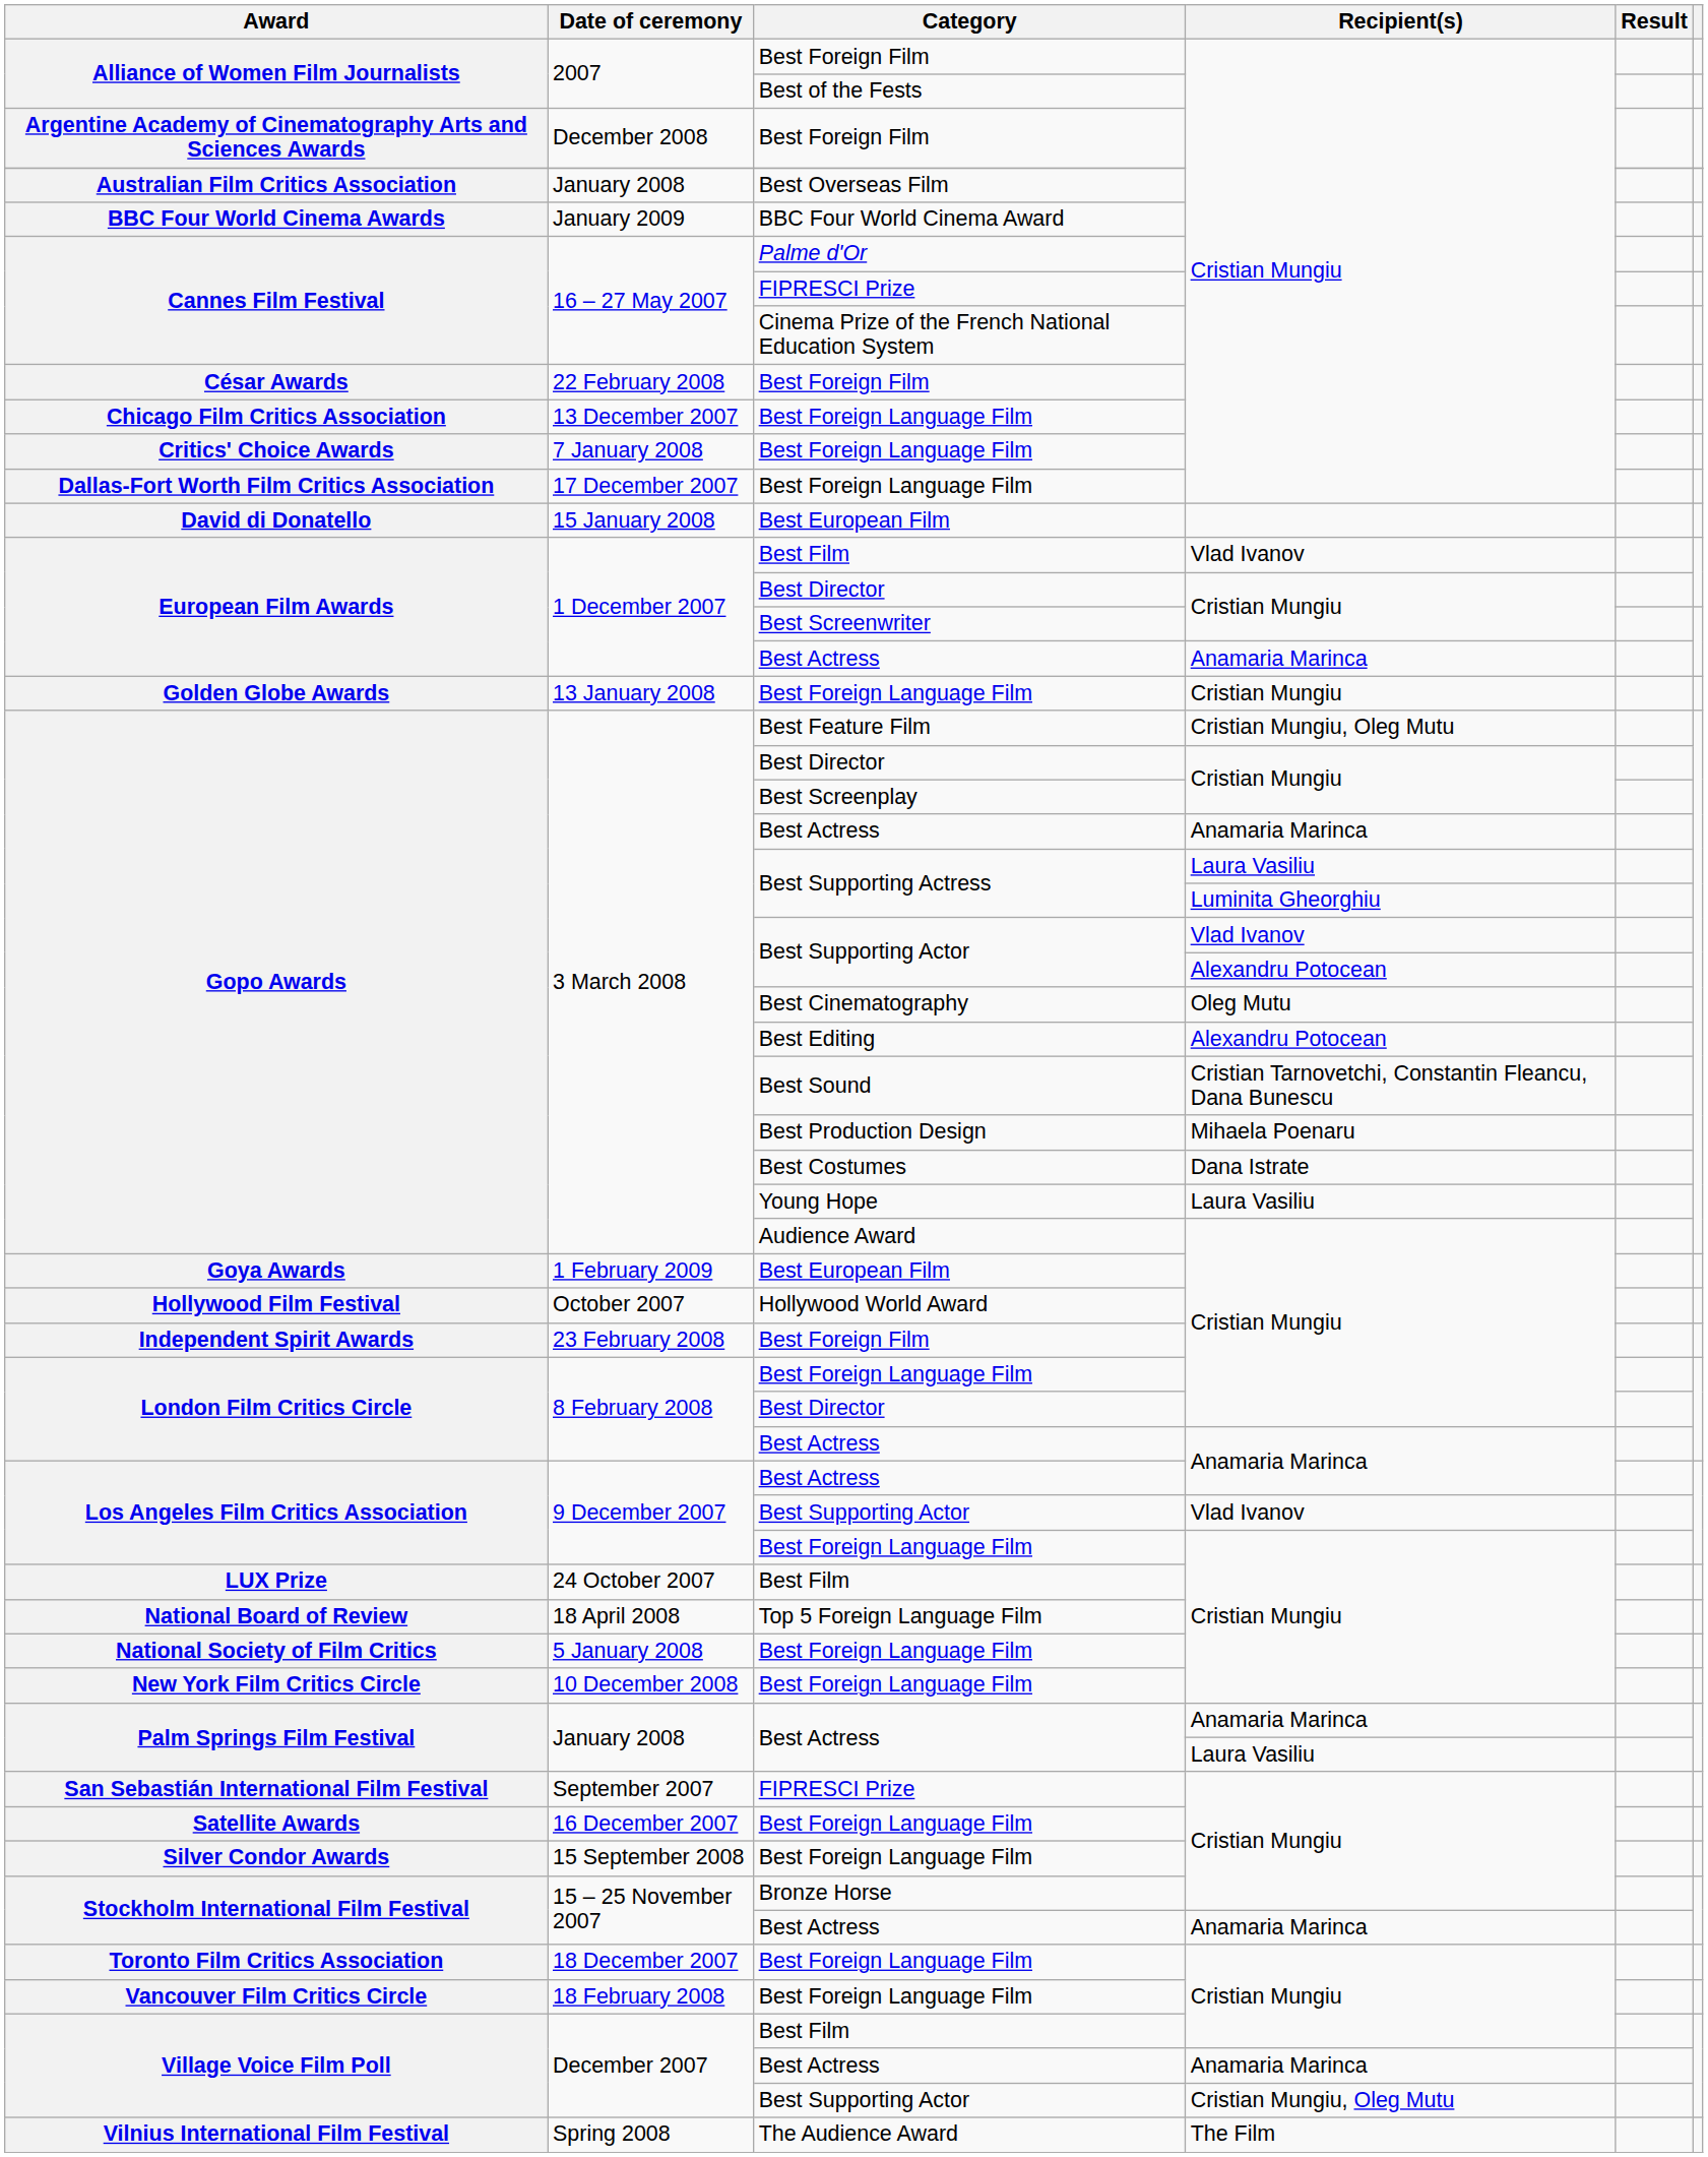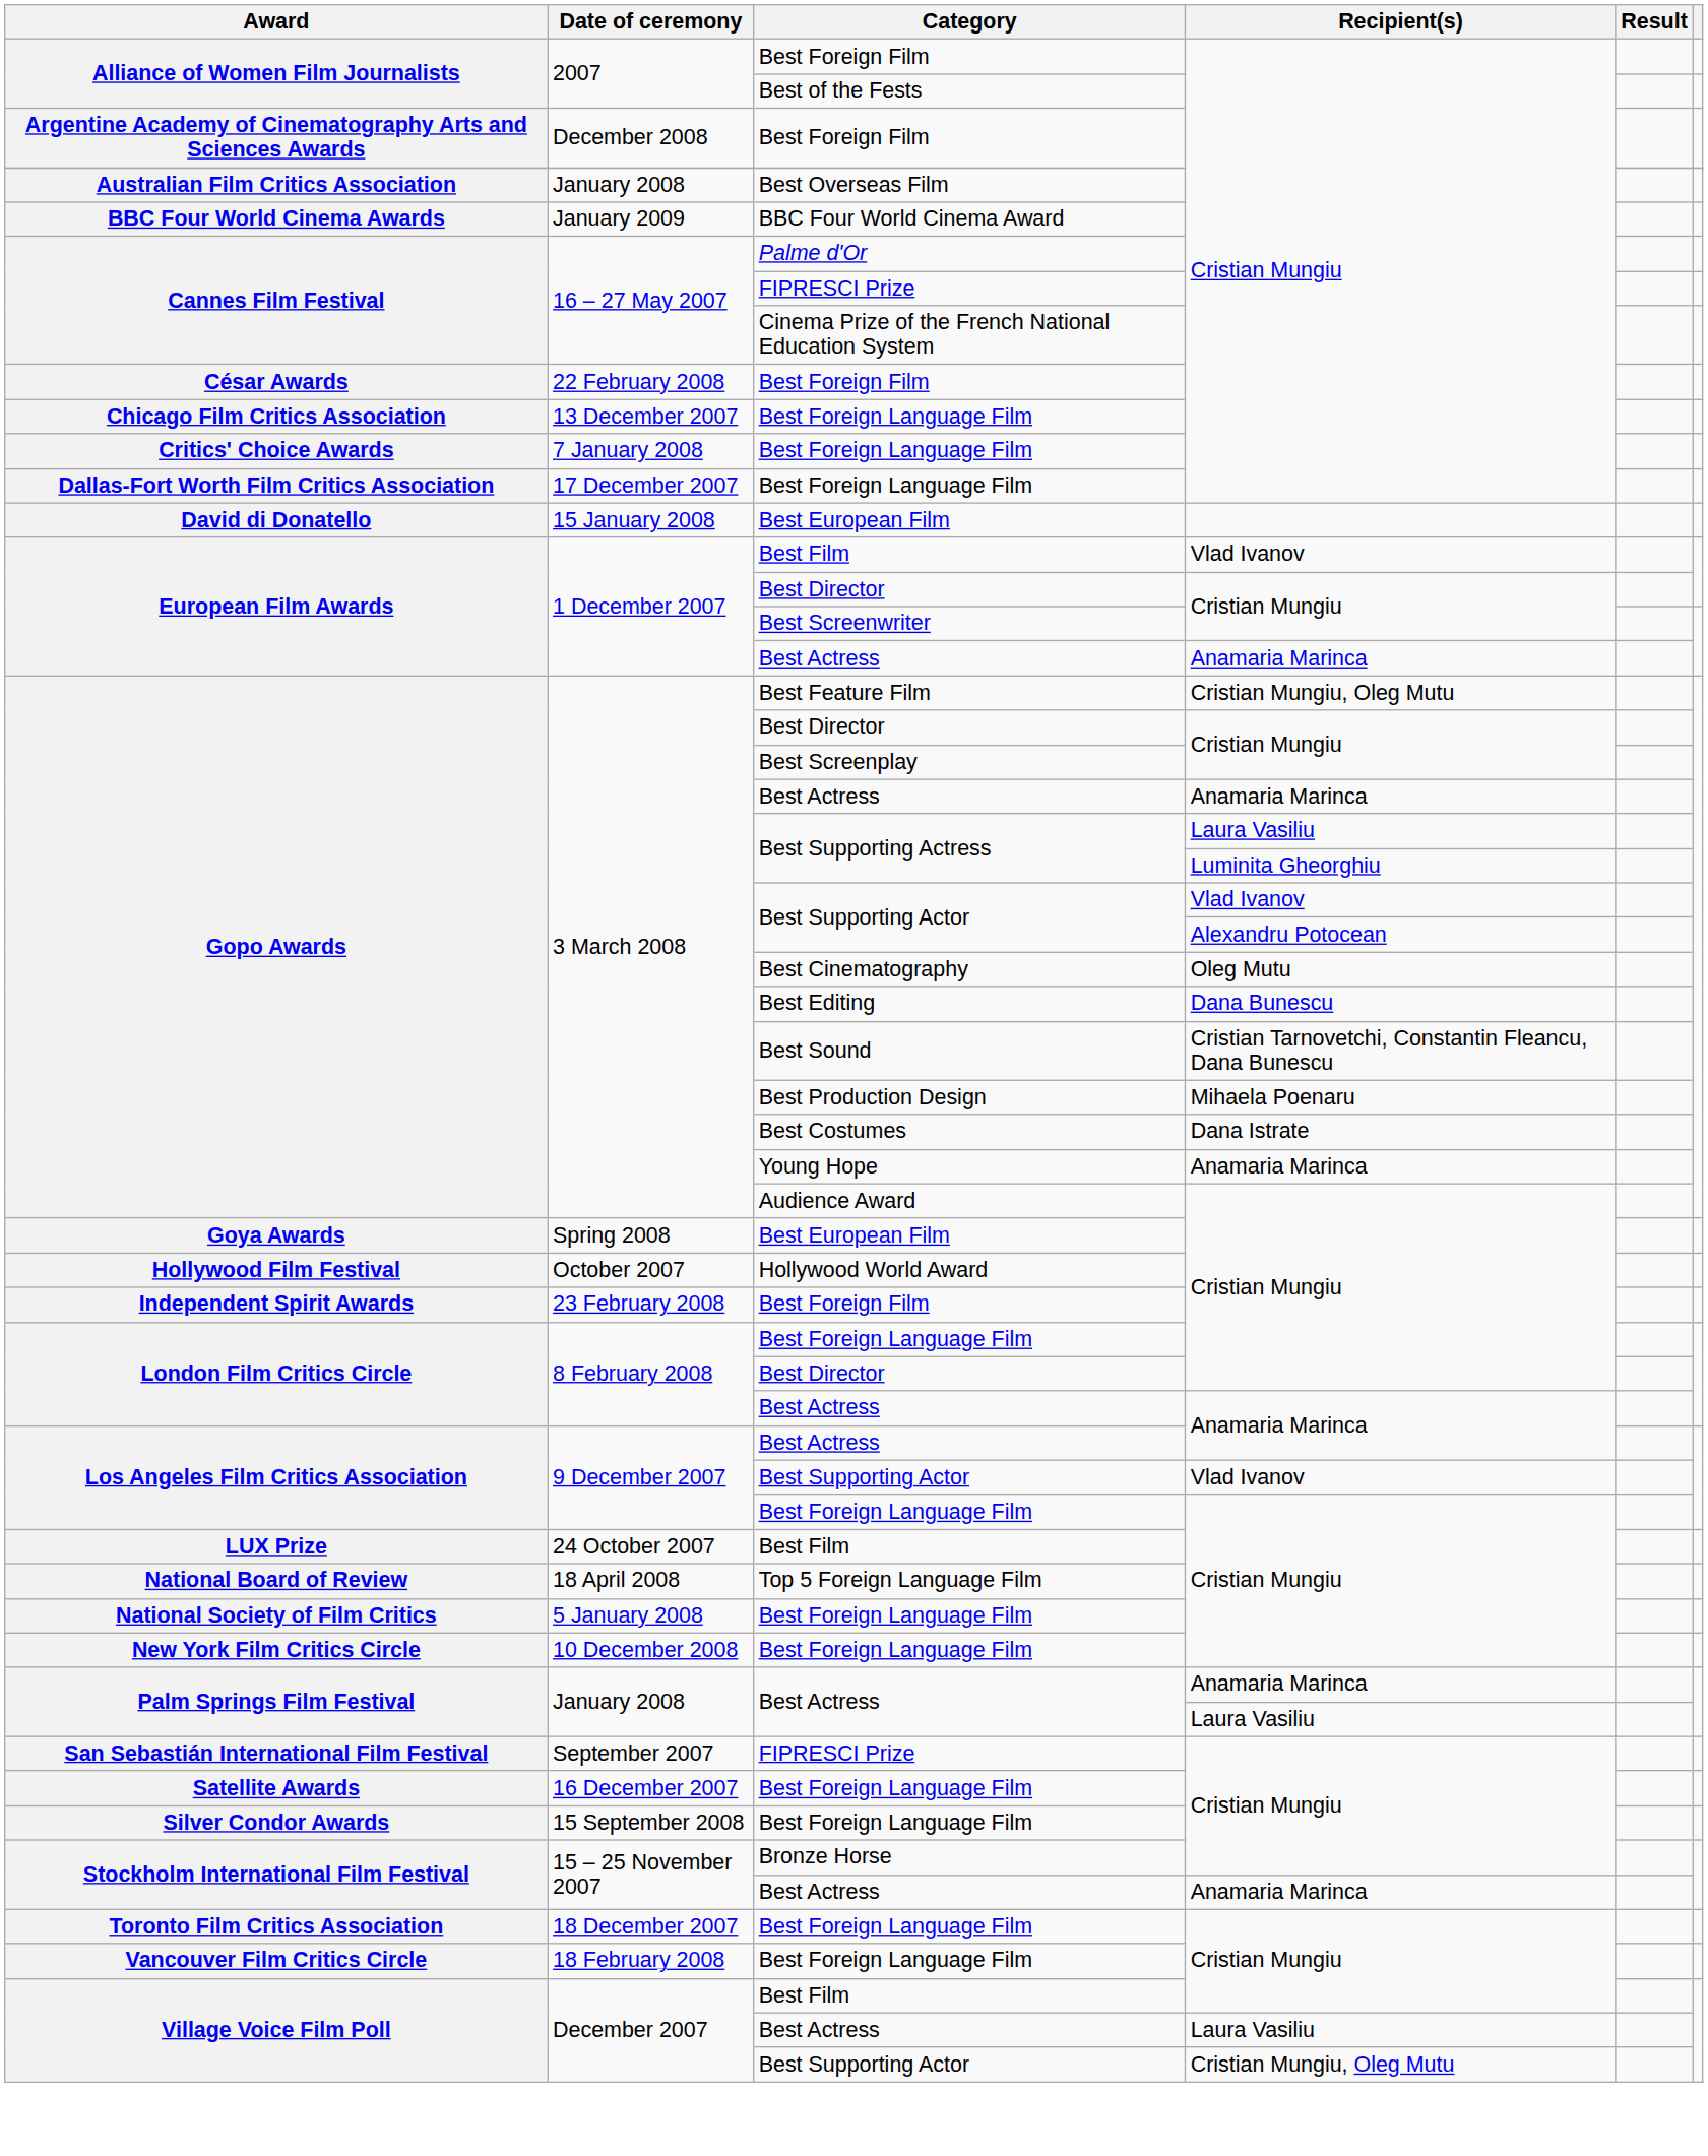 <table class="wikitable plainrowheaders sortable">
 <tr>
 <th scope="col">Award</th>
 <th scope="col">Date of ceremony</th>
 <th scope="col">Category</th>
 <th scope="col">Recipient(s)</th>
 <th scope="col">Result</th>
 <th scope="col" class="unsortable"></th>
 </tr>
 <tr>
 <th scope="row" rowspan=2><a href='#'>Alliance of Women Film Journalists</a></th>
 <td rowspan="2">2007</td>
 <td>Best Foreign Film</td>
 <td rowspan="13"><a href='#'>Cristian Mungiu</a></td>
 <td></td>
 <td rowspan="1"></td>
 </tr>
 <tr>
 <td>Best of the Fests</td>
 <td></td>
 <td rowspan="1"></td>
 </tr>
 <tr>
 <th scope="row"><a href='#'>Argentine Academy of Cinematography Arts and Sciences Awards</a></th>
 <td rowspan="1">December 2008</td>
 <td>Best Foreign Film</td>
 <td></td>
 <td rowspan="1"></td>
 </tr>
 <tr>
 </tr>
 <tr>
 <th scope="row"><a href='#'>Australian Film Critics Association</a></th>
 <td rowspan="1">January 2008</td>
 <td>Best Overseas Film</td>
 <td></td>
 <td rowspan="1"></td>
 </tr>
 <tr>
 <th scope="row"><a href='#'>BBC Four World Cinema Awards</a></th>
 <td rowspan="1">January 2009</td>
 <td>BBC Four World Cinema Award</td>
 <td></td>
 <td rowspan="1"></td>
 </tr>
 <tr>
 <th scope="row" rowspan=3><a href='#'>Cannes Film Festival</a></th>
 <td rowspan="3"><a href='#'>16 – 27 May 2007</a></td>
 <td><em><a href='#'>Palme d'Or</a></em></td>
 <td></td>
 <td rowspan="1"></td>
 </tr>
 <tr>
 <td><a href='#'>FIPRESCI Prize</a></td>
 <td></td>
 <td></td>
 </tr>
 <tr>
 <td>Cinema Prize of the French National Education System</td>
 <td></td>
 <td></td>
 </tr>
 <tr>
 <th scope="row"><a href='#'>César Awards</a></th>
 <td rowspan="1"><a href='#'>22 February 2008</a></td>
 <td><a href='#'>Best Foreign Film</a></td>
 <td></td>
 <td rowspan="1"></td>
 </tr>
 <tr>
 <th scope="row"><a href='#'>Chicago Film Critics Association</a></th>
 <td rowspan="1"><a href='#'>13 December 2007</a></td>
 <td><a href='#'>Best Foreign Language Film</a></td>
 <td></td>
 <td rowspan="1"></td>
 </tr>
 <tr>
 <th scope="row"><a href='#'>Critics' Choice Awards</a></th>
 <td rowspan="1"><a href='#'>7 January 2008</a></td>
 <td rowspan="1"><a href='#'>Best Foreign Language Film</a></td>
 <td></td>
 <td></td>
 </tr>
 <tr>
 <th scope="row"><a href='#'>Dallas-Fort Worth Film Critics Association</a></th>
 <td rowspan="1"><a href='#'>17 December 2007</a></td>
 <td>Best Foreign Language Film</td>
 <td></td>
 <td rowspan="1"></td>
 </tr>
 <tr>
 <th scope="row"><a href='#'>David di Donatello</a></th>
 <td rowspan="1"><a href='#'>15 January 2008</a></td>
 <td rowspan="1"><a href='#'>Best European Film</a></td>
 <td></td>
 <td></td>
 </tr>
 <tr>
 <th scope="row" rowspan=4><a href='#'>European Film Awards</a></th>
 <td rowspan="4"><a href='#'>1 December 2007</a></td>
 <td><a href='#'>Best Film</a></td>
 <td>Vlad Ivanov</td>
 <td></td>
 <td rowspan="2"></td>
 </tr>
 <tr>
 <td><a href='#'>Best Director</a></td>
 <td rowspan="2">Cristian Mungiu</td>
 <td></td>
 </tr>
 <tr>
 <td><a href='#'>Best Screenwriter</a></td>
 <td></td>
 <td rowspan="2"></td>
 </tr>
 <tr>
 <td><a href='#'>Best Actress</a></td>
 <td><a href='#'>Anamaria Marinca</a></td>
 <td></td>
 </tr>
 <tr>
-<th scope="row"><a href='#'>Golden Globe Awards</a></th>
-<td rowspan="1"><a href='#'>13 January 2008</a></td>
-<td><a href='#'>Best Foreign Language Film</a></td>
-<td>Cristian Mungiu</td>
-<td></td>
-<td rowspan="1"></td>
-</tr>
-<tr>
 <th scope="row" rowspan=15><a href='#'>Gopo Awards</a></th>
 <td rowspan="15">3 March 2008</td>
 <td rowspan="1">Best Feature Film</td>
 <td>Cristian Mungiu, Oleg Mutu</td>
 <td></td>
 <td rowspan="15"></td>
 </tr>
 <tr>
 <td>Best Director</td>
 <td rowspan="2">Cristian Mungiu</td>
 <td></td>
 </tr>
 <tr>
 <td>Best Screenplay</td>
 <td></td>
 </tr>
 <tr>
 <td>Best Actress</td>
 <td>Anamaria Marinca</td>
 <td></td>
 </tr>
 <tr>
 <td rowspan="2">Best Supporting Actress</td>
 <td><a href='#'>Laura Vasiliu</a></td>
 <td></td>
 </tr>
 <tr>
 <td><a href='#'>Luminita Gheorghiu</a></td>
 <td></td>
 </tr>
 <tr>
 <td rowspan="2">Best Supporting Actor</td>
 <td><a href='#'>Vlad Ivanov</a></td>
 <td></td>
 </tr>
 <tr>
 <td><a href='#'>Alexandru Potocean</a></td>
 <td></td>
 </tr>
 <tr>
 <td>Best Cinematography</td>
 <td>Oleg Mutu</td>
 <td></td>
 </tr>
 <tr>
 <td>Best Editing</td>
-<td><a href='#'>Alexandru Potocean</a></td>
+<td><a href='#'>Dana Bunescu</a></td>
 <td></td>
 </tr>
 <tr>
 <td>Best Sound</td>
 <td>Cristian Tarnovetchi, Constantin Fleancu, Dana Bunescu</td>
 <td></td>
 </tr>
 <tr>
 <td>Best Production Design</td>
 <td>Mihaela Poenaru</td>
 <td></td>
 </tr>
 <tr>
 <td>Best Costumes</td>
 <td>Dana Istrate</td>
 <td></td>
 </tr>
 <tr>
 <td>Young Hope</td>
-<td>Laura Vasiliu</td>
+<td>Anamaria Marinca</td>
 <td></td>
 </tr>
 <tr>
 <td>Audience Award</td>
 <td rowspan="6">Cristian Mungiu</td>
 <td></td>
 </tr>
 <tr>
 <th scope="row"><a href='#'>Goya Awards</a></th>
-<td rowspan="1"><a href='#'>1 February 2009</a></td>
+<td>Spring 2008</td>
 <td><a href='#'>Best European Film</a></td>
 <td></td>
 <td rowspan="1"></td>
 </tr>
 <tr>
 <th scope="row"><a href='#'>Hollywood Film Festival</a></th>
 <td rowspan="1">October 2007</td>
 <td>Hollywood World Award</td>
 <td></td>
 <td rowspan="1"></td>
 </tr>
 <tr>
 <th scope="row"><a href='#'>Independent Spirit Awards</a></th>
 <td rowspan="1"><a href='#'>23 February 2008</a></td>
 <td rowspan="1"><a href='#'>Best Foreign Film</a></td>
 <td></td>
 <td></td>
 </tr>
 <tr>
 <th scope="row" rowspan=3><a href='#'>London Film Critics Circle</a></th>
 <td rowspan="3"><a href='#'>8 February 2008</a></td>
 <td><a href='#'>Best Foreign Language Film</a></td>
 <td></td>
 <td rowspan="3"></td>
 </tr>
 <tr>
 <td><a href='#'>Best Director</a></td>
 <td></td>
 </tr>
 <tr>
 <td><a href='#'>Best Actress</a></td>
 <td rowspan="2">Anamaria Marinca</td>
 <td></td>
 </tr>
 <tr>
 <th scope="row" rowspan=3><a href='#'>Los Angeles Film Critics Association</a></th>
 <td rowspan="3"><a href='#'>9 December 2007</a></td>
 <td><a href='#'>Best Actress</a></td>
 <td></td>
 <td rowspan="3"></td>
 </tr>
 <tr>
 <td><a href='#'>Best Supporting Actor</a></td>
 <td>Vlad Ivanov</td>
 <td></td>
 </tr>
 <tr>
 <td><a href='#'>Best Foreign Language Film</a></td>
 <td rowspan="5">Cristian Mungiu</td>
 <td></td>
 </tr>
 <tr>
 <th scope="row"><a href='#'>LUX Prize</a></th>
 <td rowspan="1">24 October 2007</td>
 <td>Best Film</td>
 <td></td>
 <td rowspan="1"></td>
 </tr>
 <tr>
 <th scope="row"><a href='#'>National Board of Review</a></th>
 <td rowspan="1">18 April 2008</td>
 <td>Top 5 Foreign Language Film</td>
 <td></td>
 <td rowspan="1"></td>
 </tr>
 <tr>
 <th scope="row"><a href='#'>National Society of Film Critics</a></th>
 <td rowspan="1"><a href='#'>5 January 2008</a></td>
 <td><a href='#'>Best Foreign Language Film</a></td>
 <td></td>
 <td rowspan="1"></td>
 </tr>
 <tr>
 <th scope="row"><a href='#'>New York Film Critics Circle</a></th>
 <td rowspan="1"><a href='#'>10 December 2008</a></td>
 <td><a href='#'>Best Foreign Language Film</a></td>
 <td></td>
 <td rowspan="1"></td>
 </tr>
 <tr>
 <th scope="row" rowspan=2><a href='#'>Palm Springs Film Festival</a></th>
 <td rowspan="2">January 2008</td>
 <td rowspan="2">Best Actress</td>
 <td>Anamaria Marinca</td>
 <td></td>
 <td rowspan="2"></td>
 </tr>
 <tr>
 <td>Laura Vasiliu</td>
 <td></td>
 </tr>
 <tr>
 <th scope="row"><a href='#'>San Sebastián International Film Festival</a></th>
 <td rowspan="1">September 2007</td>
 <td><a href='#'>FIPRESCI Prize</a></td>
 <td rowspan="4">Cristian Mungiu</td>
 <td></td>
 <td rowspan="1"></td>
 </tr>
 <tr>
 <th scope="row"><a href='#'>Satellite Awards</a></th>
 <td rowspan="1"><a href='#'>16 December 2007</a></td>
 <td><a href='#'>Best Foreign Language Film</a></td>
 <td></td>
 <td rowspan="1"></td>
 </tr>
 <tr>
 <th scope="row"><a href='#'>Silver Condor Awards</a></th>
 <td rowspan="1">15 September 2008</td>
 <td>Best Foreign Language Film</td>
 <td></td>
 <td rowspan="1"></td>
 </tr>
 <tr>
 <th scope="row" rowspan=2><a href='#'>Stockholm International Film Festival</a></th>
 <td rowspan="2">15 – 25 November 2007</td>
 <td>Bronze Horse</td>
 <td></td>
 <td rowspan="2"></td>
 </tr>
 <tr>
 <td>Best Actress</td>
 <td>Anamaria Marinca</td>
 <td></td>
 </tr>
 <tr>
 <th scope="row"><a href='#'>Toronto Film Critics Association</a></th>
 <td rowspan="1"><a href='#'>18 December 2007</a></td>
 <td><a href='#'>Best Foreign Language Film</a></td>
 <td rowspan="3">Cristian Mungiu</td>
 <td></td>
 <td rowspan="1"></td>
 </tr>
 <tr>
 <th scope="row"><a href='#'>Vancouver Film Critics Circle</a></th>
 <td rowspan="1"><a href='#'>18 February 2008</a></td>
 <td>Best Foreign Language Film</td>
 <td></td>
 <td rowspan="1"></td>
 </tr>
 <tr>
 <th scope="row" rowspan=3><a href='#'>Village Voice Film Poll</a></th>
 <td rowspan="3">December 2007</td>
 <td>Best Film</td>
 <td></td>
 <td rowspan="3"></td>
 </tr>
 <tr>
 <td>Best Actress</td>
-<td>Anamaria Marinca</td>
+<td>Laura Vasiliu</td>
 <td></td>
 </tr>
 <tr>
 <td>Best Supporting Actor</td>
 <td>Cristian Mungiu, <a href='#'>Oleg Mutu</a></td>
 <td></td>
 </tr>
 <tr>
-<th scope="row"><a href='#'>Vilnius International Film Festival</a></th>
-<td>Spring 2008</td>
-<td>The Audience Award</td>
-<td>The Film</td>
-<td></td>
-<td></td>
-</tr>
-<tr>
 </tr>
 </table>
